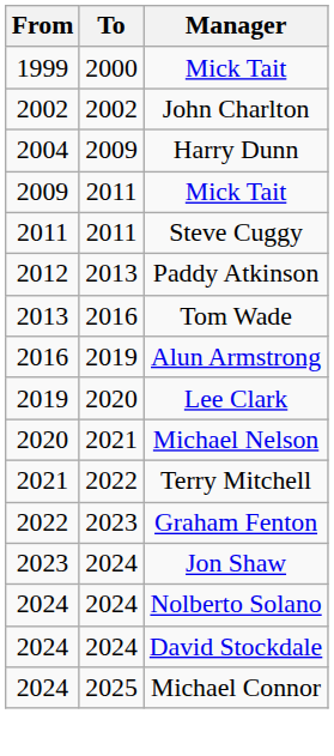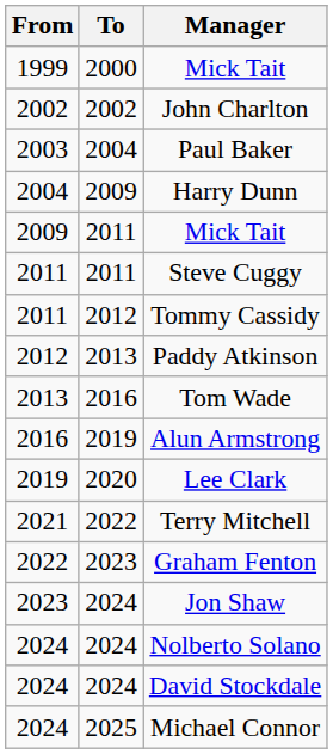 <table class="wikitable" style="text-align: center">
 <tr>
 <th>From</th>
 <th>To</th>
 <th>Manager</th>
 </tr>
 <tr>
 <td>1999</td>
 <td>2000</td>
 <td><a href='#'>Mick Tait</a></td>
 </tr>
 <tr>
 <td>2002</td>
 <td>2002</td>
 <td>John Charlton</td>
 </tr>
 <tr>
+<td>2003</td>
+<td>2004</td>
+<td>Paul Baker</td>
+</tr>
+<tr>
 <td>2004</td>
 <td>2009</td>
 <td>Harry Dunn</td>
 </tr>
 <tr>
 <td>2009</td>
 <td>2011</td>
 <td><a href='#'>Mick Tait</a></td>
 </tr>
 <tr>
 <td>2011</td>
 <td>2011</td>
 <td>Steve Cuggy</td>
+</tr>
+<tr>
+<td>2011</td>
+<td>2012</td>
+<td>Tommy Cassidy</td>
 </tr>
 <tr>
 <td>2012</td>
 <td>2013</td>
 <td>Paddy Atkinson</td>
 </tr>
 <tr>
 <td>2013</td>
 <td>2016</td>
 <td>Tom Wade</td>
 </tr>
 <tr>
 <td>2016</td>
 <td>2019</td>
 <td><a href='#'>Alun Armstrong</a></td>
 </tr>
 <tr>
 <td>2019</td>
 <td>2020</td>
 <td><a href='#'>Lee Clark</a></td>
-</tr>
-<tr>
-<td>2020</td>
-<td>2021</td>
-<td><a href='#'>Michael Nelson</a></td>
 </tr>
 <tr>
 <td>2021</td>
 <td>2022</td>
 <td>Terry Mitchell</td>
 </tr>
 <tr>
 <td>2022</td>
 <td>2023</td>
 <td><a href='#'>Graham Fenton</a></td>
 </tr>
 <tr>
 <td>2023</td>
 <td>2024</td>
 <td><a href='#'>Jon Shaw</a></td>
 </tr>
 <tr>
 <td>2024</td>
 <td>2024</td>
 <td><a href='#'>Nolberto Solano</a></td>
 </tr>
 <tr>
 <td>2024</td>
 <td>2024</td>
 <td><a href='#'>David Stockdale</a></td>
 </tr>
 <tr>
 <td>2024</td>
 <td>2025</td>
 <td>Michael Connor</td>
 </tr>
 </table>
